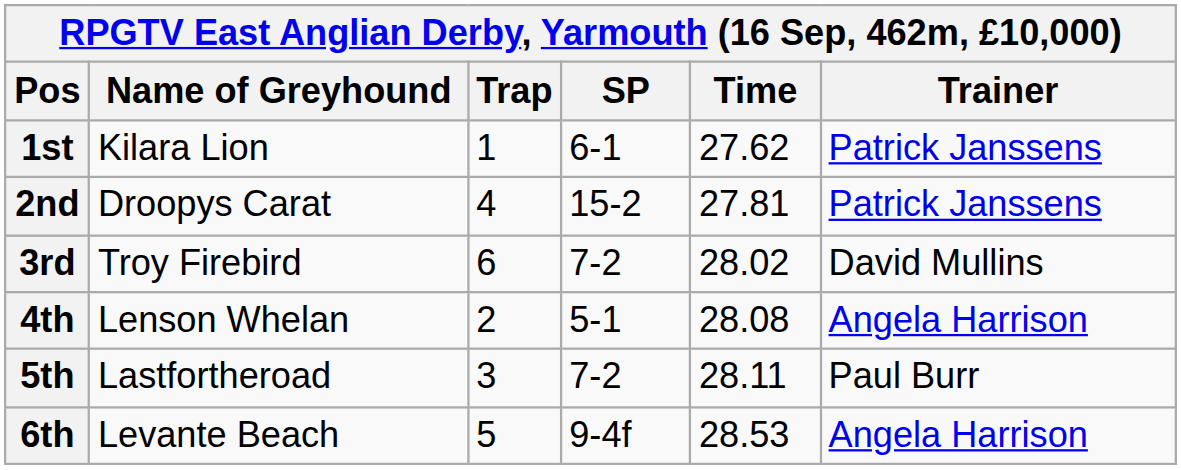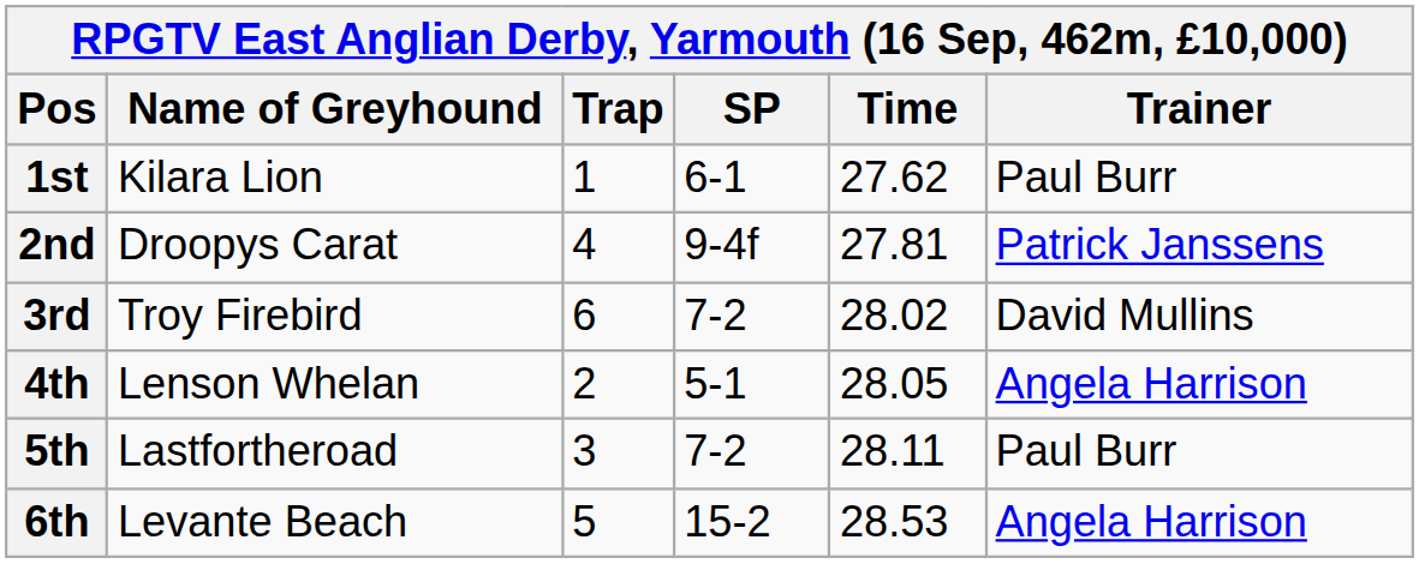 <table class="wikitable">
 <tr>
 <th colspan="6"><a href='#'>RPGTV East Anglian Derby</a>, <a href='#'>Yarmouth</a> (16 Sep, 462m, £10,000)</th>
 </tr>
 <tr>
 <th width=30>Pos</th>
 <th width=160>Name of Greyhound</th>
 <th width=30>Trap</th>
 <th width=50>SP</th>
 <th width=50>Time</th>
 <th width=150>Trainer</th>
 </tr>
 <tr>
 <th>1st</th>
 <td>Kilara Lion</td>
 <td>1</td>
 <td>6-1</td>
 <td>27.62</td>
-<td><a href='#'>Patrick Janssens</a></td>
+<td>Paul Burr</td>
 </tr>
 <tr>
 <th>2nd</th>
 <td>Droopys Carat</td>
 <td>4</td>
-<td>15-2</td>
+<td>9-4f</td>
 <td>27.81</td>
 <td><a href='#'>Patrick Janssens</a></td>
 </tr>
 <tr>
 <th>3rd</th>
 <td>Troy Firebird</td>
 <td>6</td>
 <td>7-2</td>
 <td>28.02</td>
 <td>David Mullins</td>
 </tr>
 <tr>
 <th>4th</th>
 <td>Lenson Whelan</td>
 <td>2</td>
 <td>5-1</td>
-<td>28.08</td>
+<td>28.05</td>
 <td><a href='#'>Angela Harrison</a></td>
 </tr>
 <tr>
 <th>5th</th>
 <td>Lastfortheroad</td>
 <td>3</td>
 <td>7-2</td>
 <td>28.11</td>
 <td>Paul Burr</td>
 </tr>
 <tr>
 <th>6th</th>
 <td>Levante Beach</td>
 <td>5</td>
-<td>9-4f</td>
+<td>15-2</td>
 <td>28.53</td>
 <td><a href='#'>Angela Harrison</a></td>
 </tr>
 </table>
